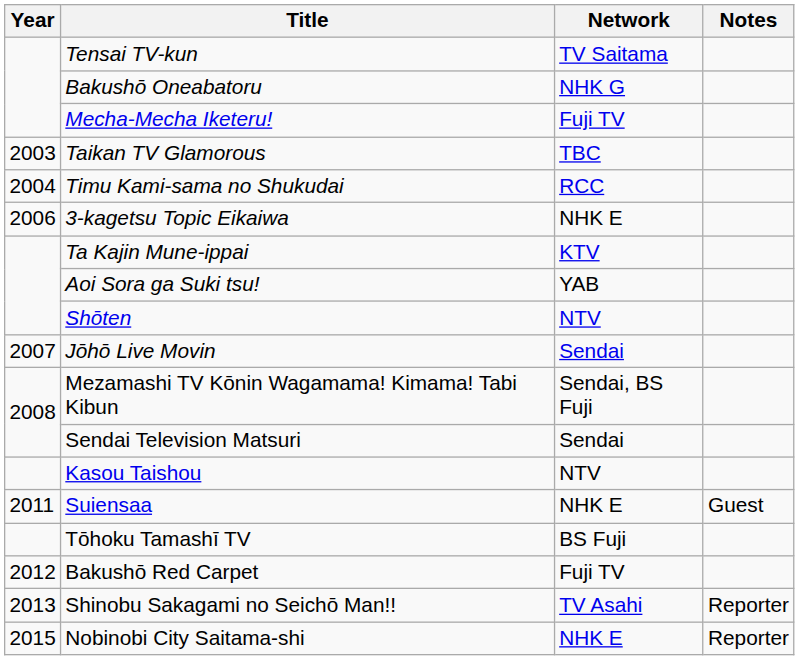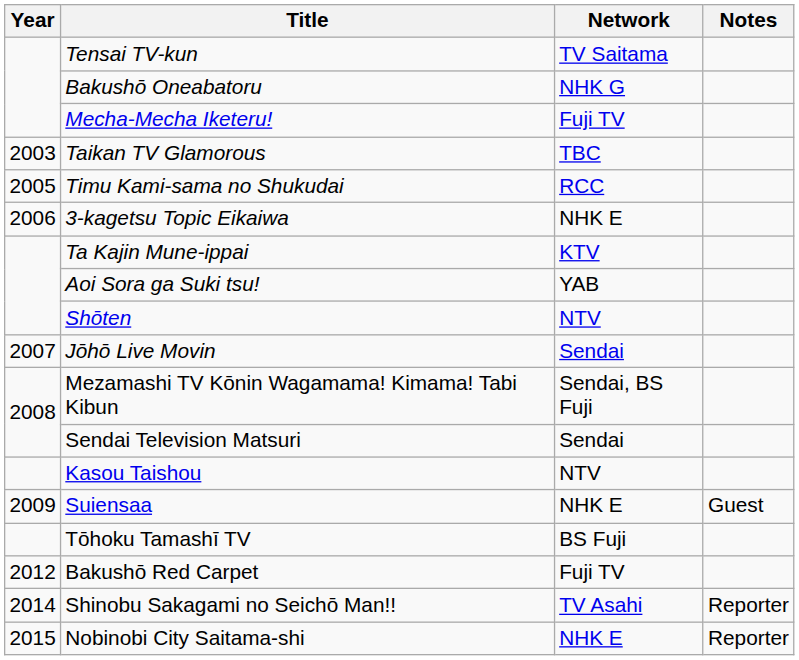 <table class="wikitable">
 <tr>
 <th>Year</th>
 <th>Title</th>
 <th>Network</th>
 <th>Notes</th>
 </tr>
 <tr>
 <td rowspan="3"></td>
 <td><em>Tensai TV-kun</em></td>
 <td><a href='#'>TV Saitama</a></td>
 <td></td>
 </tr>
 <tr>
 <td><em>Bakushō Oneabatoru</em></td>
 <td><a href='#'>NHK G</a></td>
 <td></td>
 </tr>
 <tr>
 <td><em><a href='#'>Mecha-Mecha Iketeru!</a></em></td>
 <td><a href='#'>Fuji TV</a></td>
 <td></td>
 </tr>
 <tr>
 <td>2003</td>
 <td><em>Taikan TV Glamorous</em></td>
 <td><a href='#'>TBC</a></td>
 <td></td>
 </tr>
 <tr>
-<td>2004</td>
+<td>2005</td>
 <td><em>Timu Kami-sama no Shukudai</em></td>
 <td><a href='#'>RCC</a></td>
 <td></td>
 </tr>
 <tr>
 <td>2006</td>
 <td><em>3-kagetsu Topic Eikaiwa</em></td>
 <td>NHK E</td>
 <td></td>
 </tr>
 <tr>
 <td rowspan="3"></td>
 <td><em>Ta Kajin Mune-ippai</em></td>
 <td><a href='#'>KTV</a></td>
 <td></td>
 </tr>
 <tr>
 <td><em>Aoi Sora ga Suki tsu!</em></td>
 <td>YAB</td>
 <td></td>
 </tr>
 <tr>
 <td><em><a href='#'>Shōten</a></em></td>
 <td><a href='#'>NTV</a></td>
 <td></td>
 </tr>
 <tr>
 <td>2007</td>
 <td><em>Jōhō Live Movin<strong></td>
 <td><a href='#'>Sendai</a></td>
 <td></td>
 </tr>
 <tr>
 <td rowspan="2">2008</td>
 <td></em>Mezamashi TV Kōnin Wagamama! Kimama! Tabi Kibun<em></td>
 <td>Sendai, BS Fuji</td>
 <td></td>
 </tr>
 <tr>
 <td></em>Sendai Television Matsuri<em></td>
 <td>Sendai</td>
 <td></td>
 </tr>
 <tr>
 <td></td>
 <td></em><a href='#'>Kasou Taishou</a><em></td>
 <td>NTV</td>
 <td></td>
 </tr>
 <tr>
-<td>2011</td>
+<td>2009</td>
 <td></em><a href='#'>Suiensaa</a><em></td>
 <td>NHK E</td>
 <td>Guest</td>
 </tr>
 <tr>
 <td></td>
 <td></em>Tōhoku Tamashī TV<em></td>
 <td>BS Fuji</td>
 <td></td>
 </tr>
 <tr>
 <td>2012</td>
 <td></em>Bakushō Red Carpet<em></td>
 <td>Fuji TV</td>
 <td></td>
 </tr>
 <tr>
-<td>2013</td>
+<td>2014</td>
 <td></em>Shinobu Sakagami no Seichō Man!!<em></td>
 <td><a href='#'>TV Asahi</a></td>
 <td>Reporter</td>
 </tr>
 <tr>
 <td>2015</td>
 <td></em>Nobinobi City Saitama-shi<em></td>
 <td><a href='#'>NHK E</a></td>
 <td>Reporter</td>
 </tr>
 </table>
